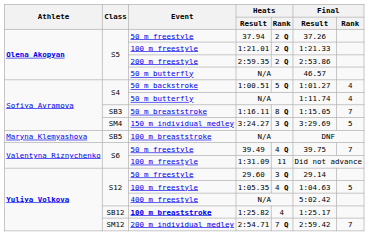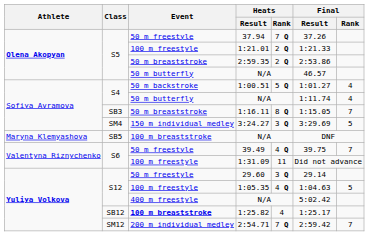 <table class=wikitable style="font-size:90%">
 <tr>
 <th rowspan="2">Athlete</th>
 <th rowspan="2">Class</th>
 <th rowspan="2">Event</th>
 <th colspan="2">Heats</th>
 <th colspan="2">Final</th>
 </tr>
 <tr>
 <th>Result</th>
 <th>Rank</th>
 <th>Result</th>
 <th>Rank</th>
 </tr>
 <tr>
 <td rowspan="4"><strong><a href='#'>Olena Akopyan</a></strong></td>
 <td rowspan="4" style="text-align:center;">S5</td>
 <td><a href='#'>50 m freestyle</a></td>
 <td style="text-align:center;">37.94</td>
-<td style="text-align:center;">2 <strong>Q</strong></td>
+<td style="text-align:center;">7 <strong>Q</strong></td>
 <td style="text-align:center;">37.26</td>
 <td style="text-align:center;"></td>
 </tr>
 <tr>
 <td><a href='#'>100 m freestyle</a></td>
 <td style="text-align:center;">1:21.01</td>
 <td style="text-align:center;">2 <strong>Q</strong></td>
 <td style="text-align:center;">1:21.33</td>
 <td style="text-align:center;"></td>
 </tr>
 <tr>
-<td><a href='#'>200 m freestyle</a></td>
+<td><a href='#'>50 m breaststroke</a></td>
 <td style="text-align:center;">2:59.35</td>
 <td style="text-align:center;">2 <strong>Q</strong></td>
 <td style="text-align:center;">2:53.86</td>
 <td style="text-align:center;"></td>
 </tr>
 <tr>
 <td><a href='#'>50 m butterfly</a></td>
 <td style="text-align:center;" colspan="2">N/A</td>
 <td style="text-align:center;">46.57</td>
 <td style="text-align:center;"></td>
 </tr>
 <tr>
 <td rowspan="4"><a href='#'>Sofiya Avramova</a></td>
 <td rowspan="2" style="text-align:center;">S4</td>
 <td><a href='#'>50 m backstroke</a></td>
 <td style="text-align:center;">1:00.51</td>
 <td style="text-align:center;">5 <strong>Q</strong></td>
 <td style="text-align:center;">1:01.27</td>
 <td style="text-align:center;">4</td>
 </tr>
 <tr>
 <td><a href='#'>50 m butterfly</a></td>
 <td style="text-align:center;" colspan="2">N/A</td>
 <td style="text-align:center;">1:11.74</td>
 <td style="text-align:center;">4</td>
 </tr>
 <tr>
 <td style="text-align:center;">SB3</td>
 <td><a href='#'>50 m breaststroke</a></td>
 <td style="text-align:center;">1:16.11</td>
 <td style="text-align:center;">8 <strong>Q</strong></td>
 <td style="text-align:center;">1:15.05</td>
 <td style="text-align:center;">7</td>
 </tr>
 <tr>
 <td style="text-align:center;">SM4</td>
 <td><a href='#'>150 m individual medley</a></td>
 <td style="text-align:center;">3:24.27</td>
 <td style="text-align:center;">3 <strong>Q</strong></td>
 <td style="text-align:center;">3:29.69</td>
 <td style="text-align:center;">5</td>
 </tr>
 <tr>
 <td><a href='#'>Maryna Klemyashova</a></td>
 <td style="text-align:center;">SB5</td>
 <td><a href='#'>100 m breaststroke</a></td>
 <td style="text-align:center;" colspan="2">N/A</td>
 <td style="text-align:center;" colspan="2">DNF</td>
 </tr>
 <tr>
 <td rowspan="2"><a href='#'>Valentyna Riznychenko</a></td>
 <td rowspan="2" style="text-align:center;">S6</td>
 <td><a href='#'>50 m freestyle</a></td>
 <td style="text-align:center;">39.49</td>
 <td style="text-align:center;">4 <strong>Q</strong></td>
 <td style="text-align:center;">39.75</td>
 <td style="text-align:center;">7</td>
 </tr>
 <tr>
 <td><a href='#'>100 m freestyle</a></td>
 <td style="text-align:center;">1:31.09</td>
 <td style="text-align:center;">11</td>
 <td style="text-align:center;" colspan="2">Did not advance</td>
 </tr>
 <tr>
 <td rowspan="5"><strong><a href='#'>Yuliya Volkova</a></strong></td>
 <td rowspan="3" style="text-align:center;">S12</td>
 <td><a href='#'>50 m freestyle</a></td>
 <td style="text-align:center;">29.60</td>
 <td style="text-align:center;">3 <strong>Q</strong></td>
 <td style="text-align:center;">29.14</td>
 <td style="text-align:center;"></td>
 </tr>
 <tr>
 <td><a href='#'>100 m freestyle</a></td>
 <td style="text-align:center;">1:05.35</td>
 <td style="text-align:center;">4 <strong>Q</strong></td>
 <td style="text-align:center;">1:04.63</td>
 <td style="text-align:center;">5</td>
 </tr>
 <tr>
 <td><a href='#'>400 m freestyle</a></td>
 <td style="text-align:center;" colspan="2">N/A</td>
 <td style="text-align:center;">5:02.42</td>
 <td style="text-align:center;"></td>
 </tr>
 <tr>
 <td style="text-align:center;">SB12</td>
 <td><strong><a href='#'>100 m breaststroke</a></strong></td>
 <td style="text-align:center;">1:25.82</td>
 <td style="text-align:center;">4</td>
 <td style="text-align:center;">1:25.17</td>
 <td style="text-align:center;"></td>
 </tr>
 <tr>
 <td style="text-align:center;">SM12</td>
 <td><a href='#'>200 m individual medley</a></td>
 <td style="text-align:center;">2:54.71</td>
 <td style="text-align:center;">7 <strong>Q</strong></td>
 <td style="text-align:center;">2:59.42</td>
 <td style="text-align:center;">7</td>
 </tr>
 </table>
